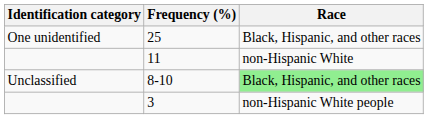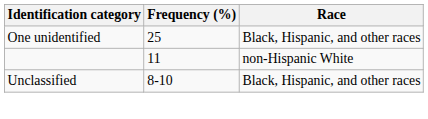 <table class="wikitable">
 <tr>
 <th>Identification category</th>
 <th>Frequency (%)</th>
 <th>Race</th>
 </tr>
 <tr>
 <td>One unidentified</td>
 <td>25</td>
 <td>Black, Hispanic, and other races</td>
 </tr>
 <tr>
 <td></td>
 <td>11</td>
 <td>non-Hispanic White</td>
 </tr>
 <tr>
 <td>Unclassified</td>
 <td>8-10</td>
-<td style="background: lightgreen;">Black, Hispanic, and other races</td>
-</tr>
-<tr>
-<td></td>
-<td>3</td>
-<td>non-Hispanic White people</td>
+<td>Black, Hispanic, and other races</td>
 </tr>
 </table>
